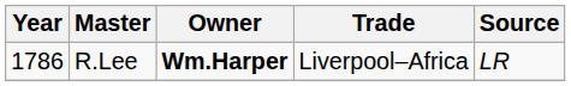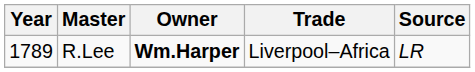 <table class=" wikitable">
 <tr>
 <th>Year</th>
 <th>Master</th>
 <th>Owner</th>
 <th>Trade</th>
 <th>Source</th>
 </tr>
 <tr>
-<td>1786</td>
+<td>1789</td>
 <td>R.Lee</td>
 <td><strong>Wm.Harper</strong></td>
 <td>Liverpool–Africa</td>
 <td><em>LR</em></td>
 </tr>
 <tr>
 </tr>
 </table>
